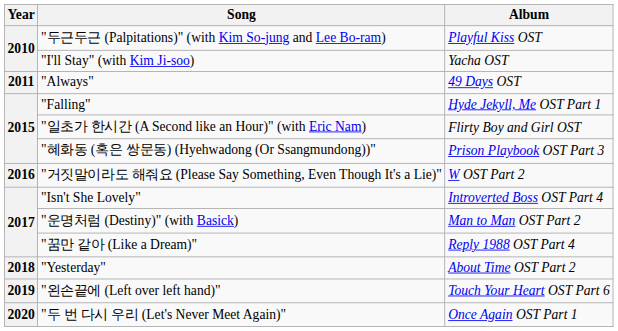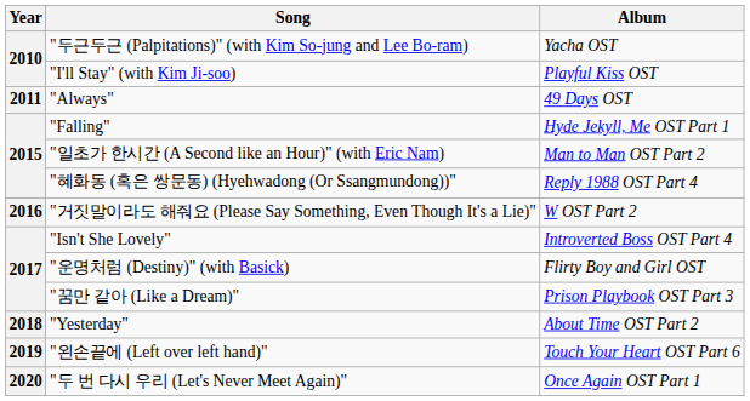 <table class="wikitable plainrowheaders sortable">
 <tr>
 <th scope="col">Year</th>
 <th scope="col">Song</th>
 <th scope="col">Album</th>
 </tr>
 <tr>
 <th scope="row" rowspan="2">2010</th>
 <td>"두근두근 (Palpitations)" (with <a href='#'>Kim So-jung</a> and <a href='#'>Lee Bo-ram</a>)</td>
-<td><em><a href='#'>Playful Kiss</a> OST</em></td>
+<td><em>Yacha OST</em></td>
 </tr>
 <tr>
 <td>"I'll Stay" (with <a href='#'>Kim Ji-soo</a>)</td>
-<td><em>Yacha OST</em></td>
+<td><em><a href='#'>Playful Kiss</a> OST</em></td>
 </tr>
 <tr>
 <th scope="row">2011</th>
 <td>"Always"</td>
 <td><em><a href='#'>49 Days</a> OST</em></td>
 </tr>
 <tr>
 <th scope="row" rowspan="3">2015</th>
 <td>"Falling"</td>
 <td><em><a href='#'>Hyde Jekyll, Me</a> OST Part 1</em></td>
 </tr>
 <tr>
 <td>"일초가 한시간 (A Second like an Hour)" (with <a href='#'>Eric Nam</a>)</td>
-<td><em>Flirty Boy and Girl</em> <em>OST</em></td>
+<td><em><a href='#'>Man to Man</a> OST Part 2</em></td>
 </tr>
 <tr>
 <td>"혜화동 (혹은 쌍문동) (Hyehwadong (Or Ssangmundong))"</td>
-<td><em><a href='#'>Prison Playbook</a> OST Part 3</em></td>
+<td><em><a href='#'>Reply 1988</a> OST Part 4</em></td>
 </tr>
 <tr>
 <th scope="row">2016</th>
 <td>"거짓말이라도 해줘요 (Please Say Something, Even Though It's a Lie)"</td>
 <td><em><a href='#'>W</a> OST Part 2</em></td>
 </tr>
 <tr>
 <th scope="row" rowspan="3">2017</th>
 <td>"Isn't She Lovely"</td>
 <td><em><a href='#'>Introverted Boss</a> OST Part 4</em></td>
 </tr>
 <tr>
 <td>"운명처럼 (Destiny)" (with <a href='#'>Basick</a>)</td>
-<td><em><a href='#'>Man to Man</a> OST Part 2</em></td>
+<td><em>Flirty Boy and Girl</em> <em>OST</em></td>
 </tr>
 <tr>
 <td>"꿈만 같아 (Like a Dream)"</td>
-<td><em><a href='#'>Reply 1988</a> OST Part 4</em></td>
+<td><em><a href='#'>Prison Playbook</a> OST Part 3</em></td>
 </tr>
 <tr>
 <th scope="row">2018</th>
 <td>"Yesterday"</td>
 <td><em><a href='#'>About Time</a> OST Part 2</em></td>
 </tr>
 <tr>
 <th scope="row">2019</th>
 <td>"왼손끝에 (Left over left hand)"</td>
 <td><em><a href='#'>Touch Your Heart</a> OST Part 6</em></td>
 </tr>
 <tr>
 <th scope="row">2020</th>
 <td>"두 번 다시 우리 (Let's Never Meet Again)"</td>
 <td><em><a href='#'>Once Again</a> OST Part 1</em></td>
 </tr>
 </table>
